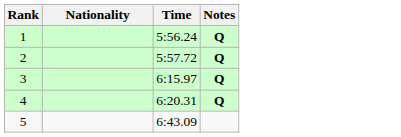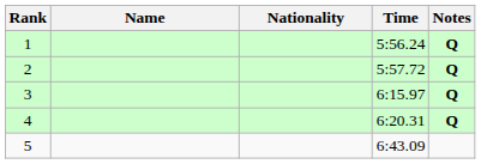 <table class="wikitable sortable" style="text-align:center">
 <tr>
 <th>Rank</th>
+<th style="width:180px">Name</th>
 <th style="width:125px">Nationality</th>
 <th>Time</th>
 <th>Notes</th>
 </tr>
 <tr style="background:#cfc;">
 <td>1</td>
 <td style="text-align:left;"></td>
+<td style="text-align:left;"></td>
 <td>5:56.24</td>
 <td><strong>Q</strong></td>
 </tr>
 <tr style="background:#cfc;">
 <td>2</td>
+<td style="text-align:left;"></td>
 <td style="text-align:left;"></td>
 <td>5:57.72</td>
 <td><strong>Q</strong></td>
 </tr>
 <tr style="background:#cfc;">
 <td>3</td>
 <td style="text-align:left;"></td>
+<td style="text-align:left;"></td>
 <td>6:15.97</td>
 <td><strong>Q</strong></td>
 </tr>
 <tr style="background:#cfc;">
 <td>4</td>
+<td style="text-align:left;"></td>
 <td style="text-align:left;"></td>
 <td>6:20.31</td>
 <td><strong>Q</strong></td>
 </tr>
 <tr>
 <td>5</td>
 <td style="text-align:left;"></td>
+<td style="text-align:left;"></td>
 <td>6:43.09</td>
 <td></td>
 </tr>
 </table>
